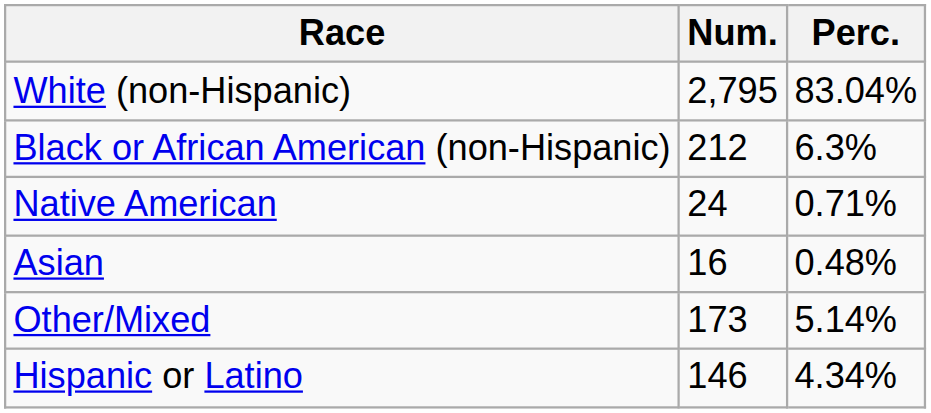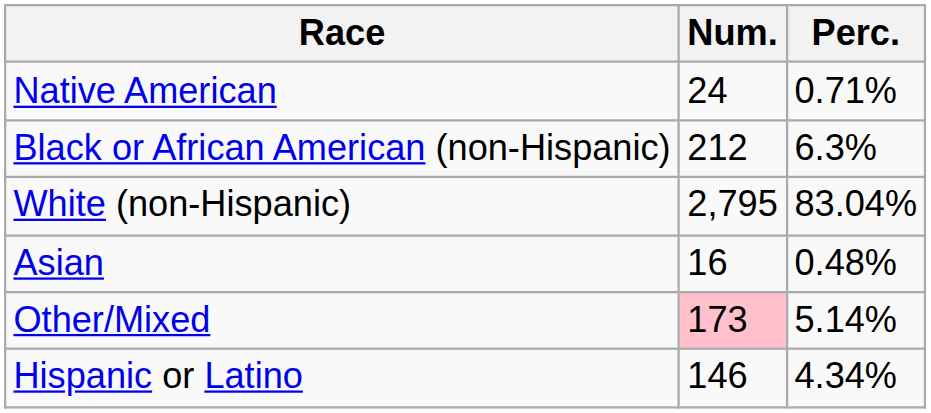 <table class="wikitable">
 <tr>
 <th>Race</th>
 <th>Num.</th>
 <th>Perc.</th>
 </tr>
 <tr>
-<td><a href='#'>White</a> (non-Hispanic)</td>
-<td>2,795</td>
-<td>83.04%</td>
+<td><a href='#'>Native American</a></td>
+<td>24</td>
+<td>0.71%</td>
 </tr>
 <tr>
 <td><a href='#'>Black or African American</a> (non-Hispanic)</td>
 <td>212</td>
 <td>6.3%</td>
 </tr>
 <tr>
-<td><a href='#'>Native American</a></td>
-<td>24</td>
-<td>0.71%</td>
+<td><a href='#'>White</a> (non-Hispanic)</td>
+<td>2,795</td>
+<td>83.04%</td>
 </tr>
 <tr>
 <td><a href='#'>Asian</a></td>
 <td>16</td>
 <td>0.48%</td>
 </tr>
 <tr>
 <td><a href='#'>Other/Mixed</a></td>
-<td>173</td>
+<td style="background: pink;">173</td>
 <td>5.14%</td>
 </tr>
 <tr>
 <td><a href='#'>Hispanic</a> or <a href='#'>Latino</a></td>
 <td>146</td>
 <td>4.34%</td>
 </tr>
 </table>
